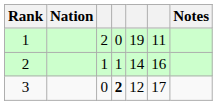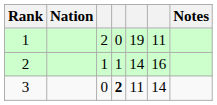 <table class="wikitable sortable" style="text-align: center;">
 <tr>
 <th>Rank</th>
 <th>Nation</th>
 <th></th>
 <th></th>
 <th></th>
 <th></th>
 <th>Notes</th>
 </tr>
 <tr style="background:#cfc;">
 <td>1</td>
 <td align=left></td>
 <td>2</td>
 <td>0</td>
 <td>19</td>
 <td>11</td>
 <td></td>
 </tr>
 <tr style="background:#cfc;">
 <td>2</td>
 <td align=left></td>
 <td>1</td>
 <td>1</td>
 <td>14</td>
 <td>16</td>
 <td></td>
 </tr>
 <tr>
 <td>3</td>
 <td align=left></td>
 <td>0</td>
 <td><strong>2</strong></td>
-<td>12</td>
-<td>17</td>
+<td>11</td>
+<td>14</td>
 <td></td>
 </tr>
 </table>
